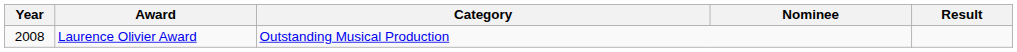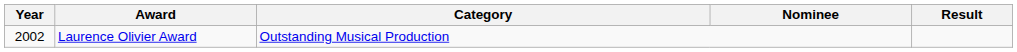 <table class="wikitable" width="95%">
 <tr>
 <th width="5%">Year</th>
 <th width="20%">Award</th>
 <th width="45%">Category</th>
 <th width="20%">Nominee</th>
 <th width="10%">Result</th>
 </tr>
 <tr>
-<td align="center">2008</td>
+<td align="center">2002</td>
 <td><a href='#'>Laurence Olivier Award</a></td>
 <td colspan="2"><a href='#'>Outstanding Musical Production</a></td>
 <td></td>
 </tr>
 </table>
